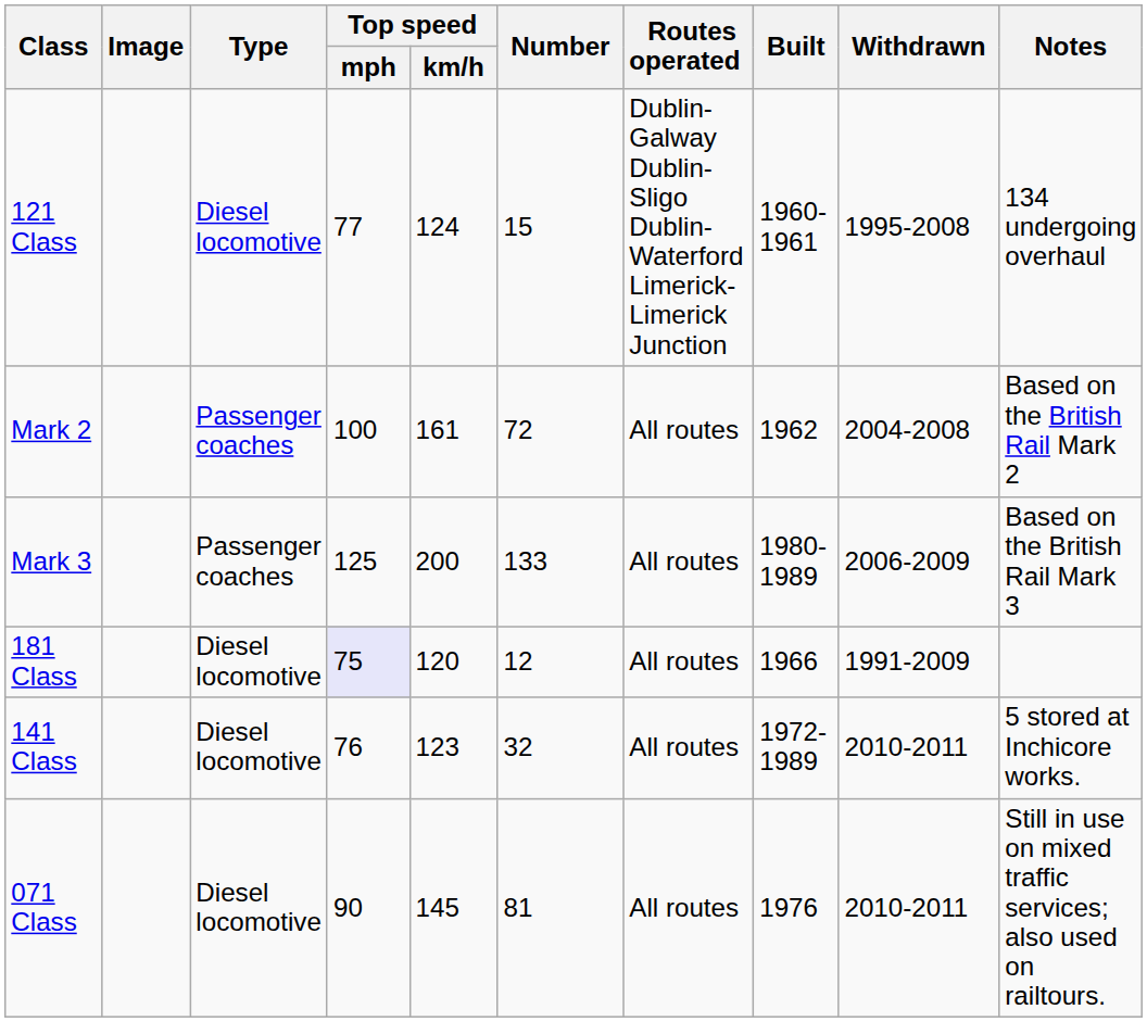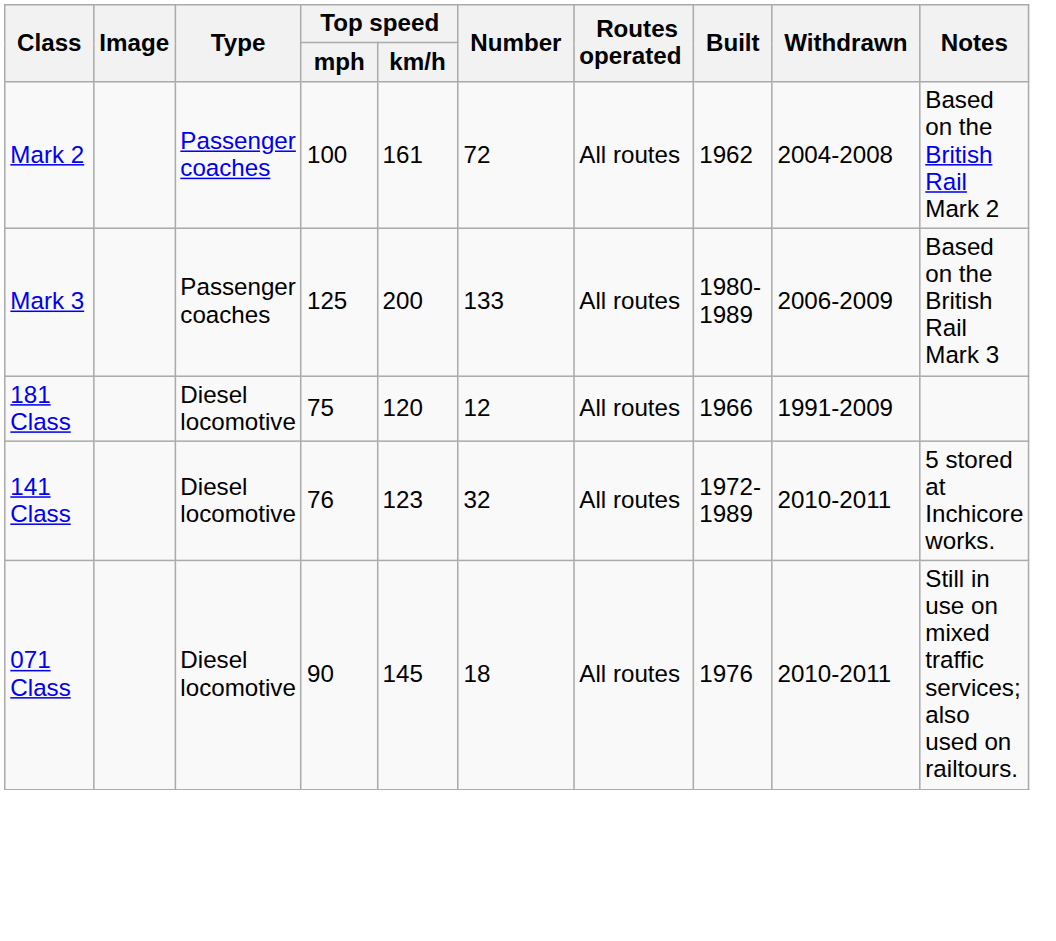 <table class="wikitable">
 <tr ---- bgcolor=#f9f9f9>
 <th rowspan="2"> Class </th>
 <th rowspan="2">Image</th>
 <th rowspan="2"> Type </th>
 <th colspan="2"> Top speed </th>
 <th rowspan="2"> Number </th>
 <th rowspan="2"> Routes operated </th>
 <th rowspan="2"> Built </th>
 <th rowspan="2"> Withdrawn </th>
 <th rowspan="2"> Notes </th>
 </tr>
 <tr ---- bgcolor=#f9f9f9>
 <th> mph </th>
 <th> km/h </th>
-</tr>
-<tr>
-<td><a href='#'>121 Class</a></td>
-<td></td>
-<td><a href='#'>Diesel locomotive</a></td>
-<td>77</td>
-<td>124</td>
-<td>15</td>
-<td>Dublin-Galway<br>Dublin-Sligo<br>Dublin-Waterford<br>Limerick-Limerick Junction</td>
-<td>1960-1961</td>
-<td>1995-2008</td>
-<td>134 undergoing overhaul</td>
 </tr>
 <tr>
 <td><a href='#'>Mark 2</a></td>
 <td></td>
 <td><a href='#'>Passenger coaches</a></td>
 <td>100</td>
 <td>161</td>
 <td>72</td>
 <td>All routes</td>
 <td>1962</td>
 <td>2004-2008</td>
 <td>Based on the <a href='#'>British Rail</a> Mark 2</td>
 </tr>
 <tr>
 <td><a href='#'>Mark 3</a></td>
 <td></td>
 <td>Passenger coaches</td>
 <td>125</td>
 <td>200</td>
 <td>133</td>
 <td>All routes</td>
 <td>1980-1989</td>
 <td>2006-2009</td>
 <td>Based on the British Rail Mark 3</td>
 </tr>
 <tr>
 <td><a href='#'>181 Class</a></td>
 <td></td>
 <td>Diesel locomotive</td>
-<td style="background: lavender;">75</td>
+<td>75</td>
 <td>120</td>
 <td>12</td>
 <td>All routes</td>
 <td>1966</td>
 <td>1991-2009</td>
 <td></td>
 </tr>
 <tr>
 <td><a href='#'>141 Class</a></td>
 <td></td>
 <td>Diesel locomotive</td>
 <td>76</td>
 <td>123</td>
 <td>32</td>
 <td>All routes</td>
 <td>1972-1989</td>
 <td>2010-2011</td>
 <td>5 stored at Inchicore works.</td>
 </tr>
 <tr>
 <td><a href='#'>071 Class</a></td>
 <td></td>
 <td>Diesel locomotive</td>
 <td>90</td>
 <td>145</td>
-<td>81</td>
+<td>18</td>
 <td>All routes</td>
 <td>1976</td>
 <td>2010-2011</td>
 <td>Still in use on mixed traffic services; also used on railtours.</td>
 </tr>
 <tr>
 </tr>
 </table>
